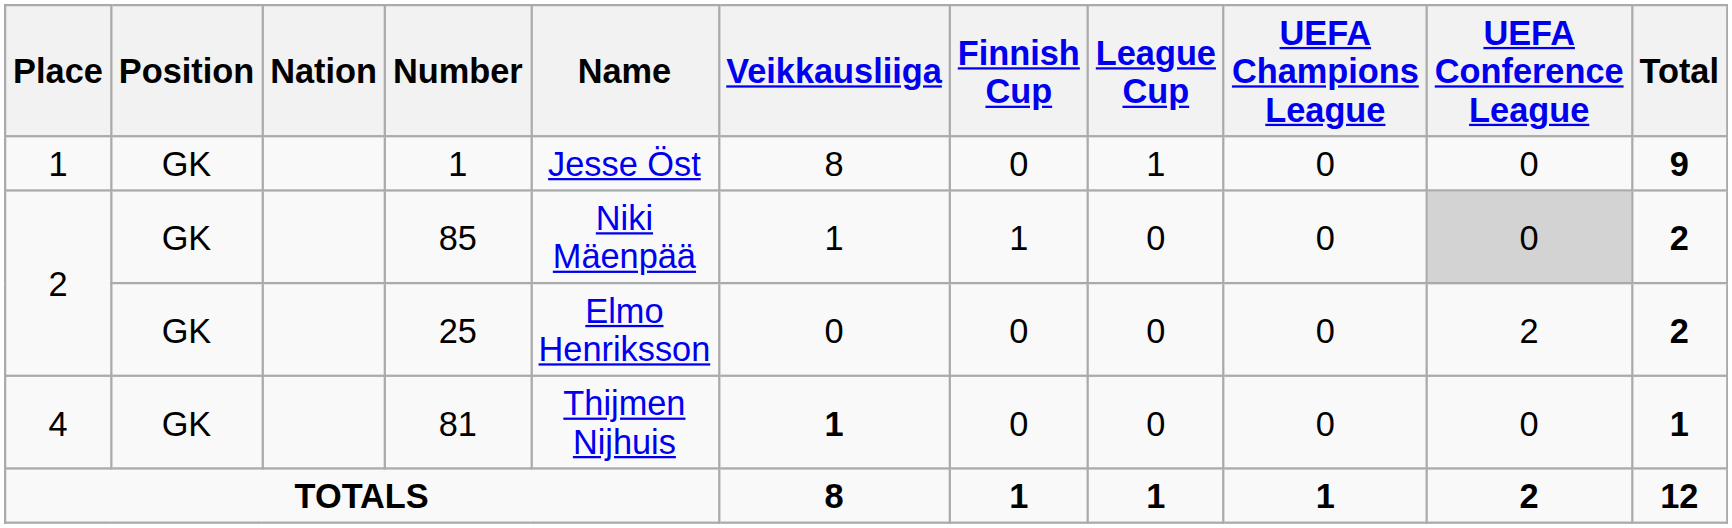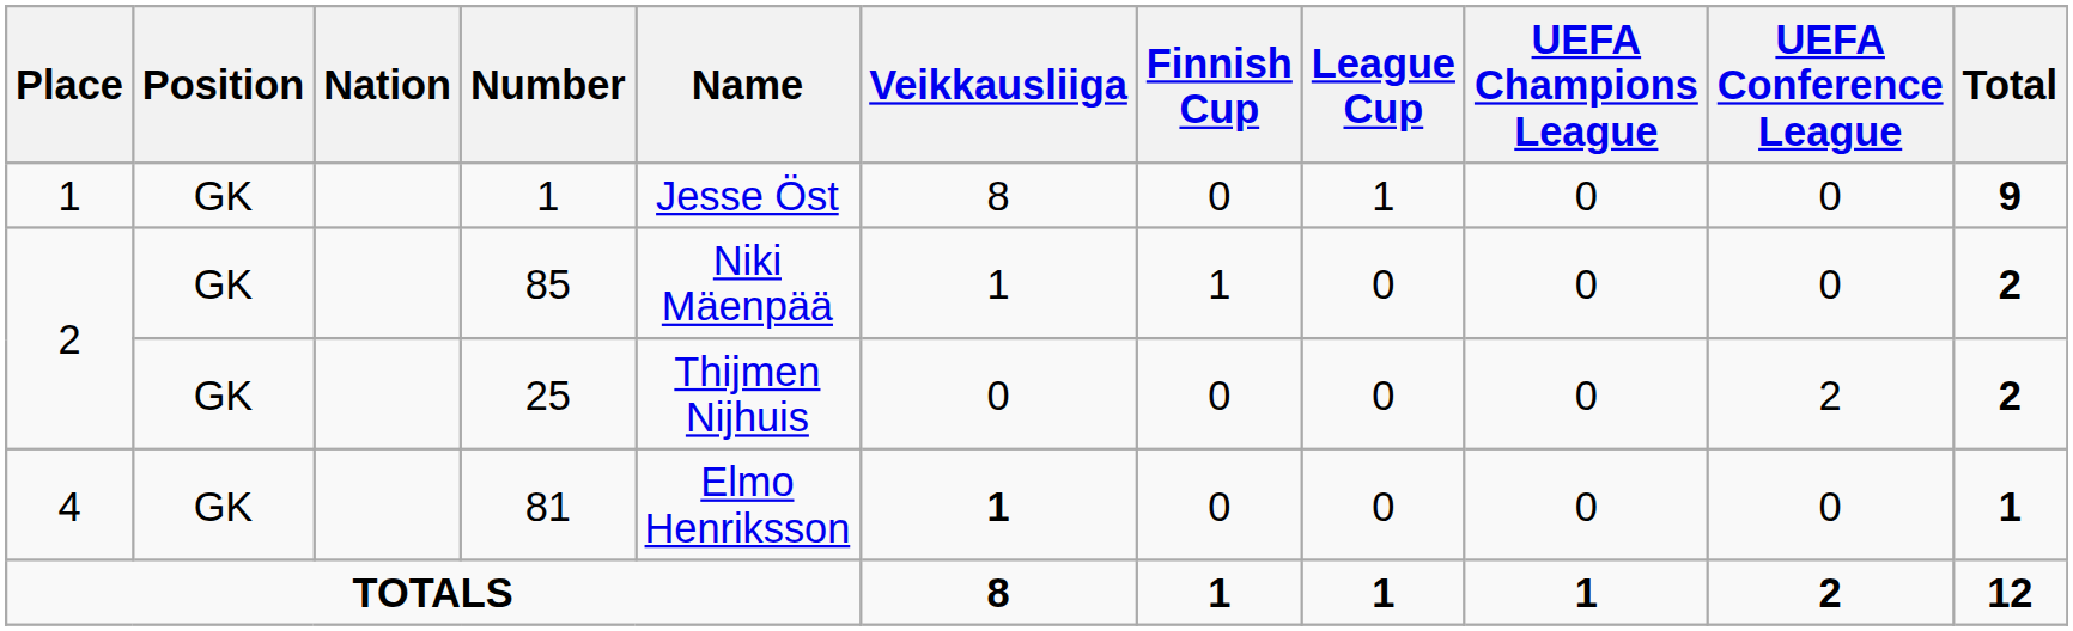 <table class="wikitable" style="font-size: 95%; text-align: center;">
 <tr>
 <th width=60>Place</th>
 <th width=60>Position</th>
 <th width=60>Nation</th>
 <th width=60>Number</th>
 <th width=200>Name</th>
 <th width=200><a href='#'>Veikkausliiga</a></th>
 <th width=200><a href='#'>Finnish Cup</a></th>
 <th width=200><a href='#'>League Cup</a></th>
 <th width=200><a href='#'>UEFA Champions League</a></th>
 <th width=200><a href='#'>UEFA Conference League</a></th>
 <th width=80><strong>Total</strong></th>
 </tr>
 <tr>
 <td>1</td>
 <td>GK</td>
 <td></td>
 <td>1</td>
 <td><a href='#'>Jesse Öst</a></td>
 <td>8</td>
 <td>0</td>
 <td>1</td>
 <td>0</td>
 <td>0</td>
 <td><strong>9</strong></td>
 </tr>
 <tr>
 <td rowspan="2">2</td>
 <td>GK</td>
 <td></td>
 <td>85</td>
 <td><a href='#'>Niki Mäenpää</a></td>
 <td>1</td>
 <td>1</td>
 <td>0</td>
 <td>0</td>
-<td style="background: lightgrey;">0</td>
+<td>0</td>
 <td><strong>2</strong></td>
 </tr>
 <tr>
 <td>GK</td>
 <td></td>
 <td>25</td>
-<td><a href='#'>Elmo Henriksson</a></td>
+<td><a href='#'>Thijmen Nijhuis</a></td>
 <td>0</td>
 <td>0</td>
 <td>0</td>
 <td>0</td>
 <td>2</td>
 <td><strong>2</strong></td>
 </tr>
 <tr>
 <td>4</td>
 <td>GK</td>
 <td></td>
 <td>81</td>
-<td><a href='#'>Thijmen Nijhuis</a></td>
+<td><a href='#'>Elmo Henriksson</a></td>
 <td><strong>1</strong></td>
 <td>0</td>
 <td>0</td>
 <td>0</td>
 <td>0</td>
 <td><strong>1</strong></td>
 </tr>
 <tr>
 <td colspan="5"><strong>TOTALS</strong></td>
 <td><strong>8</strong></td>
 <td><strong>1</strong></td>
 <td><strong>1</strong></td>
 <td><strong>1</strong></td>
 <td><strong>2</strong></td>
 <td><strong>12</strong></td>
 </tr>
 </table>
